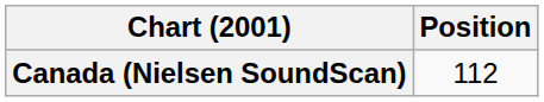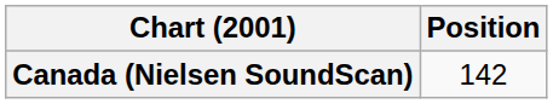 <table class="wikitable plainrowheaders" style="text-align:center">
 <tr>
 <th scope="col">Chart (2001)</th>
 <th scope="col">Position</th>
 </tr>
 <tr>
 <th scope="row">Canada (Nielsen SoundScan)</th>
-<td>112</td>
+<td>142</td>
 </tr>
 </table>
